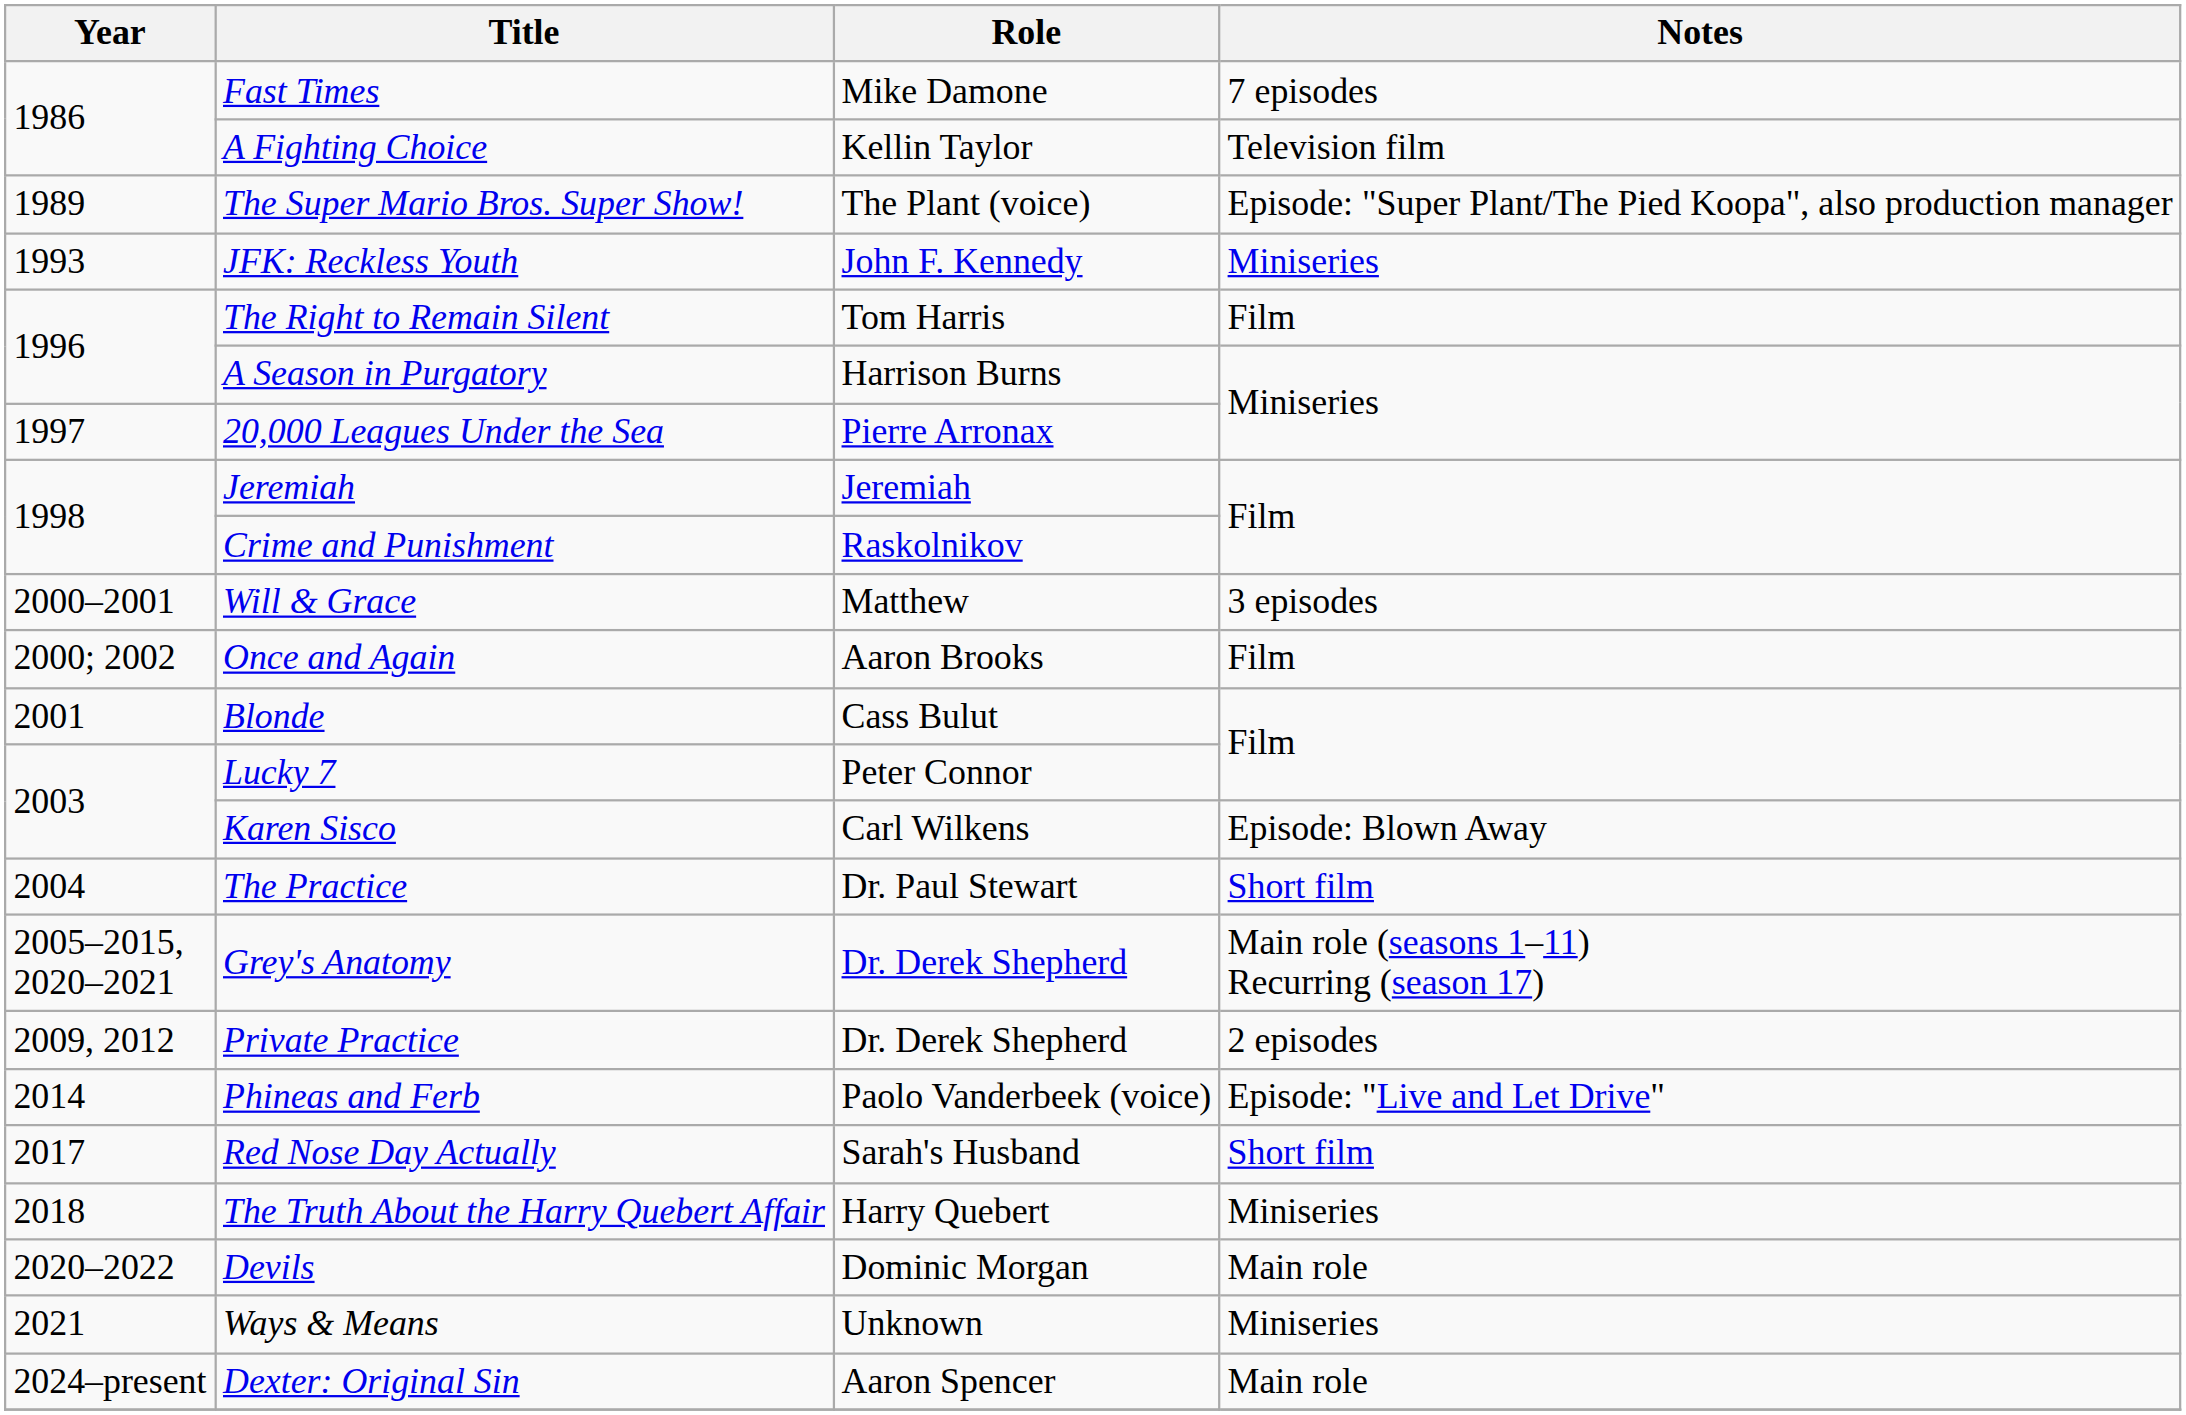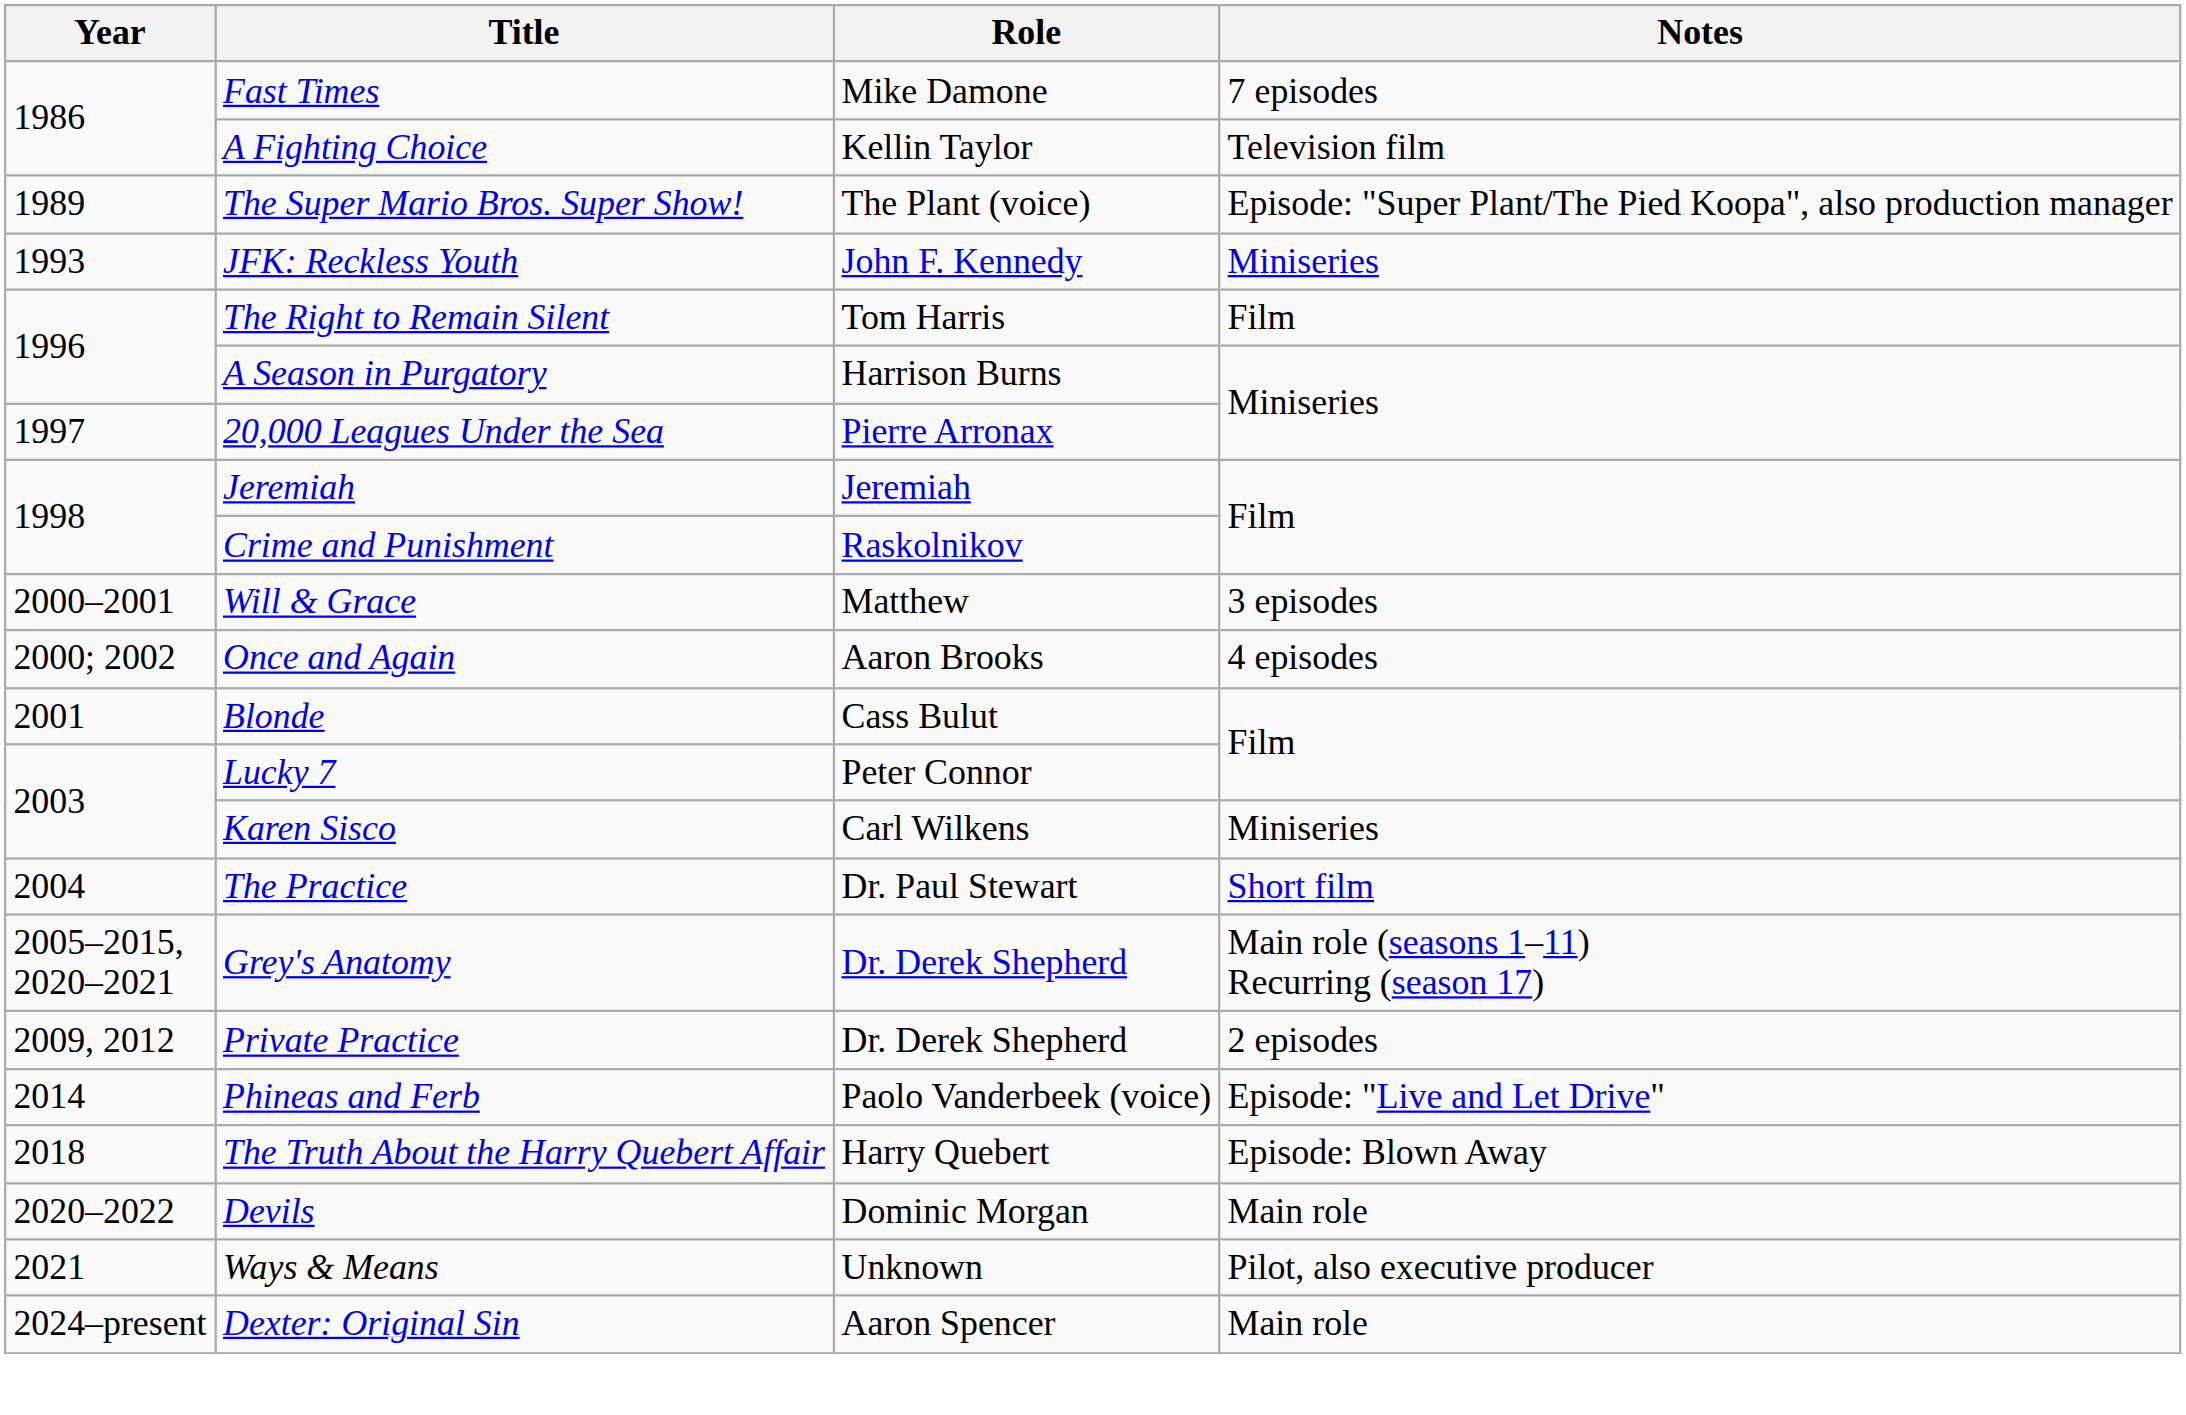 <table class="wikitable sortable">
 <tr>
 <th>Year</th>
 <th>Title</th>
 <th>Role</th>
 <th class=unsortable>Notes</th>
 </tr>
 <tr>
 <td rowspan="2">1986</td>
 <td><em><a href='#'>Fast Times</a></em></td>
 <td>Mike Damone</td>
 <td>7 episodes</td>
 </tr>
 <tr>
 <td><em><a href='#'>A Fighting Choice</a></em></td>
 <td>Kellin Taylor</td>
 <td>Television film</td>
 </tr>
 <tr>
 <td>1989</td>
 <td><em><a href='#'>The Super Mario Bros. Super Show!</a></em></td>
 <td>The Plant (voice)</td>
 <td>Episode: "Super Plant/The Pied Koopa", also production manager</td>
 </tr>
 <tr>
 <td>1993</td>
 <td><em><a href='#'>JFK: Reckless Youth</a></em></td>
 <td><a href='#'>John F. Kennedy</a></td>
 <td><a href='#'>Miniseries</a></td>
 </tr>
 <tr>
 <td rowspan="2">1996</td>
 <td><em><a href='#'>The Right to Remain Silent</a></em></td>
 <td>Tom Harris</td>
 <td>Film</td>
 </tr>
 <tr>
 <td><em><a href='#'>A Season in Purgatory</a></em></td>
 <td>Harrison Burns</td>
 <td rowspan="2">Miniseries</td>
 </tr>
 <tr>
 <td>1997</td>
 <td><em><a href='#'>20,000 Leagues Under the Sea</a></em></td>
 <td><a href='#'>Pierre Arronax</a></td>
 </tr>
 <tr>
 <td rowspan="2">1998</td>
 <td><em><a href='#'>Jeremiah</a></em></td>
 <td><a href='#'>Jeremiah</a></td>
 <td rowspan="2">Film</td>
 </tr>
 <tr>
 <td><em><a href='#'>Crime and Punishment</a></em></td>
 <td><a href='#'>Raskolnikov</a></td>
 </tr>
 <tr>
 <td>2000–2001</td>
 <td><em><a href='#'>Will & Grace</a></em></td>
 <td>Matthew</td>
 <td>3 episodes</td>
 </tr>
 <tr>
 <td>2000; 2002</td>
 <td><em><a href='#'>Once and Again</a></em></td>
 <td>Aaron Brooks</td>
-<td>Film</td>
+<td>4 episodes</td>
 </tr>
 <tr>
 <td>2001</td>
 <td><em><a href='#'>Blonde</a></em></td>
 <td>Cass Bulut</td>
 <td rowspan="2">Film</td>
 </tr>
 <tr>
 <td rowspan="2">2003</td>
 <td><em><a href='#'>Lucky 7</a></em></td>
 <td>Peter Connor</td>
 </tr>
 <tr>
 <td><em><a href='#'>Karen Sisco</a></em></td>
 <td>Carl Wilkens</td>
-<td>Episode: Blown Away</td>
+<td>Miniseries</td>
 </tr>
 <tr>
 <td>2004</td>
 <td><em><a href='#'>The Practice</a></em></td>
 <td>Dr. Paul Stewart</td>
 <td><a href='#'>Short film</a></td>
 </tr>
 <tr>
 <td>2005–2015,<br>2020–2021</td>
 <td><em><a href='#'>Grey's Anatomy</a></em></td>
 <td><a href='#'>Dr. Derek Shepherd</a></td>
 <td>Main role (<a href='#'>seasons 1</a>–<a href='#'>11</a>)<br>Recurring (<a href='#'>season 17</a>)</td>
 </tr>
 <tr>
 <td>2009, 2012</td>
 <td><em><a href='#'>Private Practice</a></em></td>
 <td>Dr. Derek Shepherd</td>
 <td>2 episodes</td>
 </tr>
 <tr>
 <td>2014</td>
 <td><em><a href='#'>Phineas and Ferb</a></em></td>
 <td>Paolo Vanderbeek (voice)</td>
 <td>Episode: "<a href='#'>Live and Let Drive</a>"</td>
 </tr>
 <tr>
-<td>2017</td>
-<td><em><a href='#'>Red Nose Day Actually</a></em></td>
-<td>Sarah's Husband</td>
-<td><a href='#'>Short film</a></td>
-</tr>
-<tr>
 <td>2018</td>
 <td><em><a href='#'>The Truth About the Harry Quebert Affair</a></em></td>
 <td>Harry Quebert</td>
-<td>Miniseries</td>
+<td>Episode: Blown Away</td>
 </tr>
 <tr>
 <td>2020–2022</td>
 <td><em><a href='#'>Devils</a></em></td>
 <td>Dominic Morgan</td>
 <td>Main role</td>
 </tr>
 <tr>
 <td>2021</td>
 <td><em>Ways & Means</em></td>
 <td>Unknown</td>
-<td>Miniseries</td>
+<td>Pilot, also executive producer</td>
 </tr>
 <tr>
 <td>2024–present</td>
 <td><em><a href='#'>Dexter: Original Sin</a></em></td>
 <td>Aaron Spencer</td>
 <td>Main role</td>
 </tr>
 <tr>
 </tr>
 </table>
